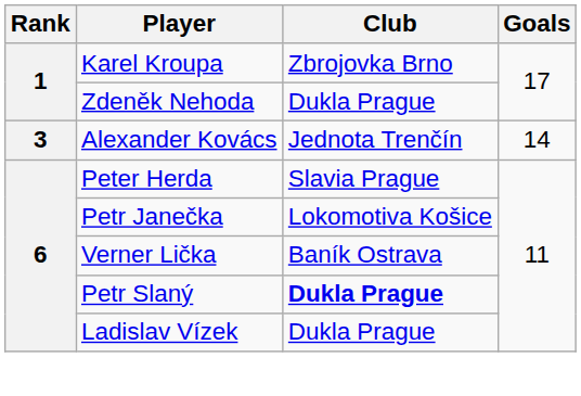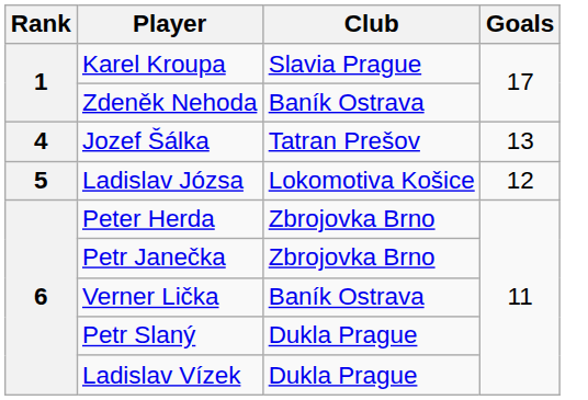 <table class="wikitable" style="text-align:center">
 <tr>
 <th>Rank</th>
 <th>Player</th>
 <th>Club</th>
 <th>Goals</th>
 </tr>
 <tr>
 <th rowspan="2">1</th>
 <td align="left"> <a href='#'>Karel Kroupa</a></td>
-<td align="left"><a href='#'>Zbrojovka Brno</a></td>
+<td align="left"><a href='#'>Slavia Prague</a></td>
 <td rowspan="2">17</td>
 </tr>
 <tr>
 <td align="left"> <a href='#'>Zdeněk Nehoda</a></td>
-<td align="left"><a href='#'>Dukla Prague</a></td>
+<td align="left"><a href='#'>Baník Ostrava</a></td>
 </tr>
 <tr>
-<th>3</th>
-<td align="left"> <a href='#'>Alexander Kovács</a></td>
-<td align="left"><a href='#'>Jednota Trenčín</a></td>
-<td>14</td>
+<th>4</th>
+<td align="left"> <a href='#'>Jozef Šálka</a></td>
+<td align="left"><a href='#'>Tatran Prešov</a></td>
+<td>13</td>
+</tr>
+<tr>
+<th>5</th>
+<td align="left"> <a href='#'>Ladislav Józsa</a></td>
+<td align="left"><a href='#'>Lokomotiva Košice</a></td>
+<td>12</td>
 </tr>
 <tr>
 <th rowspan="5">6</th>
 <td align="left"> <a href='#'>Peter Herda</a></td>
-<td align="left"><a href='#'>Slavia Prague</a></td>
+<td align="left"><a href='#'>Zbrojovka Brno</a></td>
 <td rowspan="5">11</td>
 </tr>
 <tr>
 <td align="left"> <a href='#'>Petr Janečka</a></td>
-<td align="left"><a href='#'>Lokomotiva Košice</a></td>
+<td align="left"><a href='#'>Zbrojovka Brno</a></td>
 </tr>
 <tr>
 <td align="left"> <a href='#'>Verner Lička</a></td>
 <td align="left"><a href='#'>Baník Ostrava</a></td>
 </tr>
 <tr>
 <td align="left"> <a href='#'>Petr Slaný</a></td>
-<td align="left"><strong><a href='#'>Dukla Prague</a></strong></td>
+<td align="left"><a href='#'>Dukla Prague</a></td>
 </tr>
 <tr>
 <td align="left"> <a href='#'>Ladislav Vízek</a></td>
 <td align="left"><a href='#'>Dukla Prague</a></td>
 </tr>
 </table>
